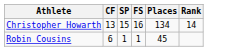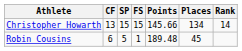 <table class="wikitable" border="1" style="font-size:90%">
 <tr>
 <th>Athlete</th>
 <th>CF</th>
 <th>SP</th>
 <th>FS</th>
+<th>Points</th>
 <th>Places</th>
 <th>Rank</th>
 </tr>
 <tr align=center>
 <td align=left><a href='#'>Christopher Howarth</a></td>
 <td>13</td>
 <td>15</td>
-<td>16</td>
+<td>15</td>
+<td>145.66</td>
 <td>134</td>
 <td>14</td>
 </tr>
 <tr align=center>
 <td align=left><a href='#'>Robin Cousins</a></td>
 <td>6</td>
+<td>5</td>
 <td>1</td>
-<td>1</td>
+<td>189.48</td>
 <td>45</td>
 <td></td>
 </tr>
 </table>
